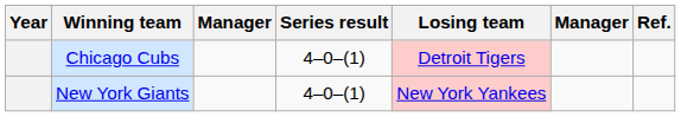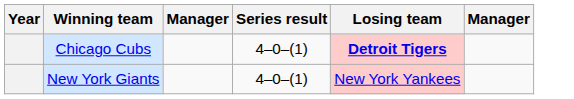 <table class="wikitable sortable sticky-header plainrowheaders" style="font-size:1.00em; line-height:1.5em; text-align:center;">
 <tr>
 <th scope="col">Year</th>
 <th scope="col">Winning team</th>
 <th scope="col">Manager</th>
 <th scope="col" class="unsortable">Series result</th>
 <th scope="col">Losing team</th>
 <th scope="col">Manager</th>
-<th scope="col">Ref.</th>
 </tr>
 <tr>
 <th scope="row" style="text-align:center"></th>
 <td style="background:#d0e7ff;"><a href='#'>Chicago Cubs</a></td>
 <td></td>
 <td>4–0–(1)</td>
-<td style="background:#fcc;"><a href='#'>Detroit Tigers</a></td>
-<td></td>
+<td style="background:#fcc;"><strong><a href='#'>Detroit Tigers</a></strong></td>
 <td></td>
 </tr>
 <tr>
 <th scope="row" style="text-align:center"></th>
 <td style="background:#d0e7ff;"><a href='#'>New York Giants</a></td>
 <td></td>
 <td>4–0–(1)</td>
 <td style="background:#fcc;"><a href='#'>New York Yankees</a></td>
 <td></td>
-<td></td>
 </tr>
 </table>
